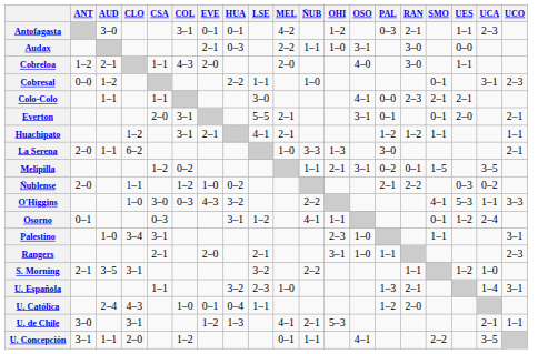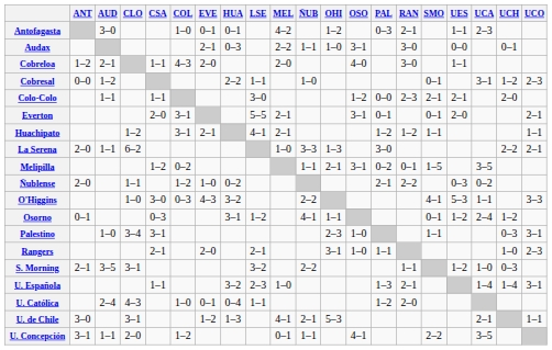 <table class="wikitable" style="text-align:center">
 <tr>
 <th width="90"> </th>
 <th width="30"><small><a href='#'>ANT</a></small></th>
 <th width="30"><small><a href='#'>AUD</a></small></th>
 <th width="30"><small><a href='#'>CLO</a></small></th>
 <th width="30"><small><a href='#'>CSA</a></small></th>
 <th width="30"><small><a href='#'>COL</a></small></th>
 <th width="30"><small><a href='#'>EVE</a></small></th>
 <th width="30"><small><a href='#'>HUA</a></small></th>
 <th width="30"><small><a href='#'>LSE</a></small></th>
 <th width="30"><small><a href='#'>MEL</a></small></th>
 <th width="30"><small><a href='#'>ÑUB</a></small></th>
 <th width="30"><small><a href='#'>OHI</a></small></th>
 <th width="30"><small><a href='#'>OSO</a></small></th>
 <th width="30"><small><a href='#'>PAL</a></small></th>
 <th width="30"><small><a href='#'>RAN</a></small></th>
 <th width="30"><small><a href='#'>SMO</a></small></th>
 <th width="30"><small><a href='#'>UES</a></small></th>
 <th width="30"><small><a href='#'>UCA</a></small></th>
+<th width="30"><small><a href='#'>UCH</a></small></th>
 <th width="30"><small><a href='#'>UCO</a></small></th>
 </tr>
 <tr>
 <th><small><a href='#'>Antofagasta</a></small></th>
 <td bgcolor="#CCCCCC"></td>
 <td>3–0</td>
 <td></td>
 <td></td>
-<td>3–1</td>
+<td>1–0</td>
 <td>0–1</td>
 <td>0–1</td>
 <td></td>
 <td>4–2</td>
 <td></td>
 <td>1–2</td>
 <td></td>
 <td>0–3</td>
 <td>2–1</td>
 <td></td>
 <td>1–1</td>
 <td>2–3</td>
+<td></td>
 <td></td>
 </tr>
 <tr>
 <th><small><a href='#'>Audax</a></small></th>
 <td></td>
 <td bgcolor="#CCCCCC"></td>
 <td></td>
 <td></td>
 <td></td>
 <td>2–1</td>
 <td>0–3</td>
 <td></td>
 <td>2–2</td>
 <td>1–1</td>
 <td>1–0</td>
 <td>3–1</td>
 <td></td>
 <td>3–0</td>
 <td></td>
 <td>0–0</td>
 <td></td>
+<td>0–1</td>
 <td></td>
 </tr>
 <tr>
 <th><small><a href='#'>Cobreloa</a></small></th>
 <td>1–2</td>
 <td>2–1</td>
 <td bgcolor="#CCCCCC"></td>
 <td>1–1</td>
 <td>4–3</td>
 <td>2–0</td>
 <td></td>
 <td></td>
 <td>2–0</td>
 <td></td>
 <td></td>
 <td>4–0</td>
 <td></td>
 <td>3–0</td>
 <td></td>
 <td>1–1</td>
 <td></td>
 <td></td>
+<td></td>
 </tr>
 <tr>
 <th><small><a href='#'>Cobresal</a></small></th>
 <td>0–0</td>
 <td>1–2</td>
 <td></td>
 <td bgcolor="#CCCCCC"></td>
 <td></td>
 <td></td>
 <td>2–2</td>
 <td>1–1</td>
 <td></td>
 <td>1–0</td>
 <td></td>
 <td></td>
 <td></td>
 <td></td>
 <td>0–1</td>
 <td></td>
 <td>3–1</td>
+<td>1–2</td>
 <td>2–3</td>
 </tr>
 <tr>
 <th><small><a href='#'>Colo-Colo</a></small></th>
 <td></td>
 <td>1–1</td>
 <td></td>
 <td>1–1</td>
 <td bgcolor="#CCCCCC"></td>
 <td></td>
 <td></td>
 <td>3–0</td>
 <td></td>
 <td></td>
 <td></td>
-<td>4–1</td>
+<td>1–2</td>
 <td>0–0</td>
 <td>2–3</td>
 <td>2–1</td>
 <td>2–1</td>
 <td></td>
+<td>2–0</td>
 <td></td>
 </tr>
 <tr>
 <th><small><a href='#'>Everton</a></small></th>
 <td></td>
 <td></td>
 <td></td>
 <td>2–0</td>
 <td>3–1</td>
 <td bgcolor="#CCCCCC"></td>
 <td></td>
 <td>5–5</td>
 <td>2–1</td>
 <td></td>
 <td></td>
 <td>3–1</td>
 <td>0–1</td>
 <td></td>
 <td>0–1</td>
 <td>2–0</td>
 <td></td>
+<td></td>
 <td>2–1</td>
 </tr>
 <tr>
 <th><small><a href='#'>Huachipato</a></small></th>
 <td></td>
 <td></td>
 <td>1–2</td>
 <td></td>
 <td>3–1</td>
 <td>2–1</td>
 <td bgcolor="#CCCCCC"></td>
 <td>4–1</td>
 <td>2–1</td>
 <td></td>
 <td></td>
 <td></td>
 <td>1–2</td>
 <td>1–2</td>
 <td>1–1</td>
+<td></td>
 <td></td>
 <td></td>
 <td>1–1</td>
 </tr>
 <tr>
 <th><small><a href='#'>La Serena</a></small></th>
 <td>2–0</td>
 <td>1–1</td>
 <td>6–2</td>
 <td></td>
 <td></td>
 <td></td>
 <td></td>
 <td bgcolor="#CCCCCC"></td>
 <td>1–0</td>
 <td>3–3</td>
 <td>1–3</td>
 <td></td>
 <td>3–0</td>
 <td></td>
 <td></td>
 <td></td>
 <td></td>
+<td>2–2</td>
 <td>2–1</td>
 </tr>
 <tr>
 <th><small><a href='#'>Melipilla</a></small></th>
 <td></td>
 <td></td>
 <td></td>
 <td>1–2</td>
 <td>0–2</td>
 <td></td>
 <td></td>
 <td></td>
 <td bgcolor="#CCCCCC"></td>
 <td>1–1</td>
 <td>2–1</td>
 <td>3–1</td>
 <td>0–2</td>
 <td>0–1</td>
 <td>1–5</td>
 <td></td>
 <td>3–5</td>
 <td></td>
+<td></td>
 </tr>
 <tr>
 <th><small><a href='#'>Ñublense</a></small></th>
 <td>2–0</td>
 <td></td>
 <td>1–1</td>
 <td></td>
 <td>1–2</td>
 <td>1–0</td>
 <td>0–2</td>
 <td></td>
 <td></td>
 <td bgcolor="#CCCCCC"></td>
 <td></td>
 <td></td>
 <td>2–1</td>
 <td>2–2</td>
 <td></td>
 <td>0–3</td>
 <td>0–2</td>
 <td></td>
+<td></td>
 </tr>
 <tr>
 <th><small><a href='#'>O'Higgins</a></small></th>
 <td></td>
 <td></td>
 <td>1–0</td>
 <td>3–0</td>
 <td>0–3</td>
 <td>4–3</td>
 <td>3–2</td>
 <td></td>
 <td></td>
 <td>2–2</td>
 <td bgcolor="#CCCCCC"></td>
 <td></td>
 <td></td>
 <td></td>
 <td>4–1</td>
 <td>5–3</td>
 <td>1–1</td>
+<td></td>
 <td>3–3</td>
 </tr>
 <tr>
 <th><small><a href='#'>Osorno</a></small></th>
 <td>0–1</td>
 <td></td>
 <td></td>
 <td>0–3</td>
 <td></td>
 <td></td>
 <td>3–1</td>
 <td>1–2</td>
 <td></td>
 <td>4–1</td>
 <td>1–1</td>
 <td bgcolor="#CCCCCC"></td>
 <td></td>
 <td></td>
 <td>0–1</td>
 <td>1–2</td>
 <td>2–4</td>
+<td>1–2</td>
 <td></td>
 </tr>
 <tr>
 <th><small><a href='#'>Palestino</a></small></th>
 <td></td>
 <td>1–0</td>
 <td>3–4</td>
 <td>3–1</td>
 <td></td>
 <td></td>
 <td></td>
 <td></td>
 <td></td>
 <td></td>
 <td>2–3</td>
 <td>1–0</td>
 <td bgcolor="#CCCCCC"></td>
 <td></td>
 <td>1–1</td>
 <td></td>
 <td></td>
+<td>0–3</td>
 <td>3–1</td>
 </tr>
 <tr>
 <th><small><a href='#'>Rangers</a></small></th>
 <td></td>
 <td></td>
 <td></td>
 <td>2–1</td>
 <td></td>
 <td>2–0</td>
 <td></td>
 <td>2–1</td>
 <td></td>
 <td></td>
 <td>3–1</td>
 <td>1–0</td>
 <td>1–1</td>
 <td bgcolor="#CCCCCC"></td>
 <td></td>
 <td></td>
 <td></td>
+<td>1–0</td>
 <td>2–3</td>
 </tr>
 <tr>
 <th><small><a href='#'>S. Morning</a></small></th>
 <td>2–1</td>
 <td>3–5</td>
 <td>3–1</td>
 <td></td>
 <td></td>
 <td></td>
 <td></td>
 <td>3–2</td>
 <td></td>
 <td>2–2</td>
 <td></td>
 <td></td>
 <td></td>
 <td>1–1</td>
 <td bgcolor="#CCCCCC"></td>
 <td>1–2</td>
 <td>1–0</td>
+<td>0–3</td>
 <td></td>
 </tr>
 <tr>
 <th><small><a href='#'>U. Española</a></small></th>
 <td></td>
 <td></td>
 <td></td>
 <td>1–1</td>
 <td></td>
 <td></td>
 <td>3–2</td>
 <td>2–3</td>
 <td>1–0</td>
 <td></td>
 <td></td>
 <td></td>
 <td>1–3</td>
 <td>2–1</td>
 <td></td>
 <td bgcolor="#CCCCCC"></td>
+<td>1–4</td>
 <td>1–4</td>
 <td>3–1</td>
 </tr>
 <tr>
 <th><small><a href='#'>U. Católica</a></small></th>
 <td></td>
 <td>2–4</td>
 <td>4–3</td>
 <td></td>
 <td>1–0</td>
 <td>0–1</td>
 <td>0–4</td>
 <td>1–1</td>
 <td></td>
 <td></td>
 <td></td>
 <td></td>
 <td>1–2</td>
 <td>2–0</td>
 <td></td>
 <td></td>
 <td bgcolor="#CCCCCC"></td>
 <td></td>
+<td></td>
 </tr>
 <tr>
 <th><small><a href='#'>U. de Chile</a></small></th>
 <td>3–0</td>
 <td></td>
 <td>3–1</td>
 <td></td>
 <td></td>
 <td>1–2</td>
 <td>1–3</td>
 <td></td>
 <td>4–1</td>
 <td>2–1</td>
 <td>5–3</td>
 <td></td>
 <td></td>
 <td></td>
 <td></td>
 <td></td>
 <td>2–1</td>
+<td bgcolor="#CCCCCC"></td>
 <td>1–1</td>
 </tr>
 <tr>
 <th><small><a href='#'>U. Concepción</a></small></th>
 <td>3–1</td>
 <td>1–1</td>
 <td>2–0</td>
 <td></td>
 <td>1–2</td>
 <td></td>
 <td></td>
 <td></td>
 <td>0–1</td>
 <td>1–1</td>
 <td></td>
 <td>4–1</td>
 <td></td>
 <td></td>
 <td>2–2</td>
 <td></td>
 <td>3–5</td>
+<td></td>
 <td bgcolor="#CCCCCC"></td>
 </tr>
 </table>
